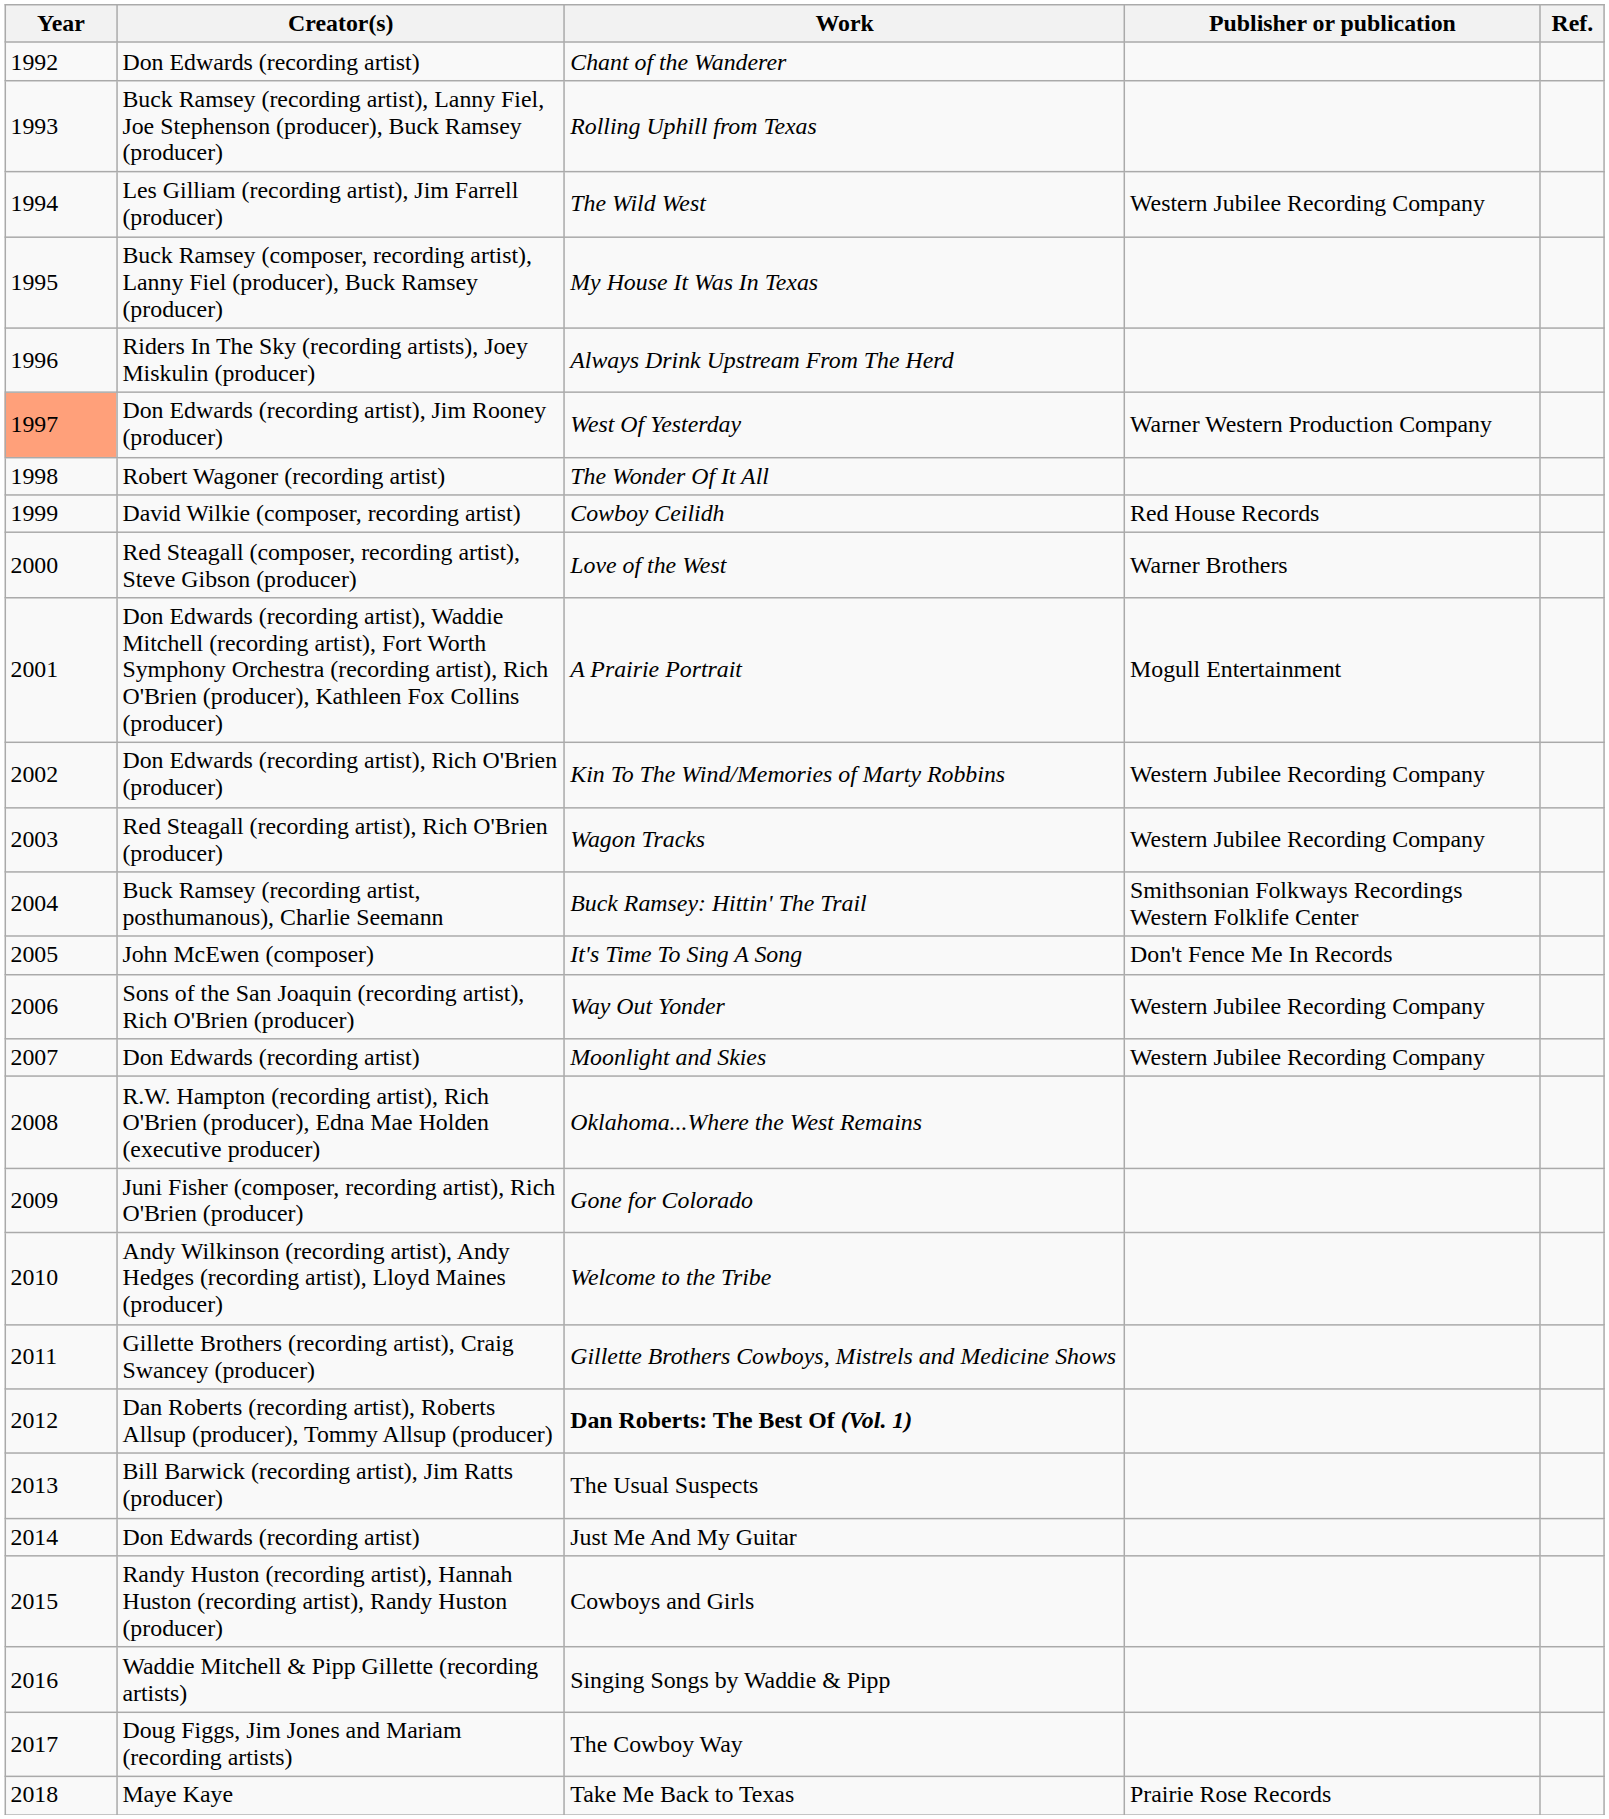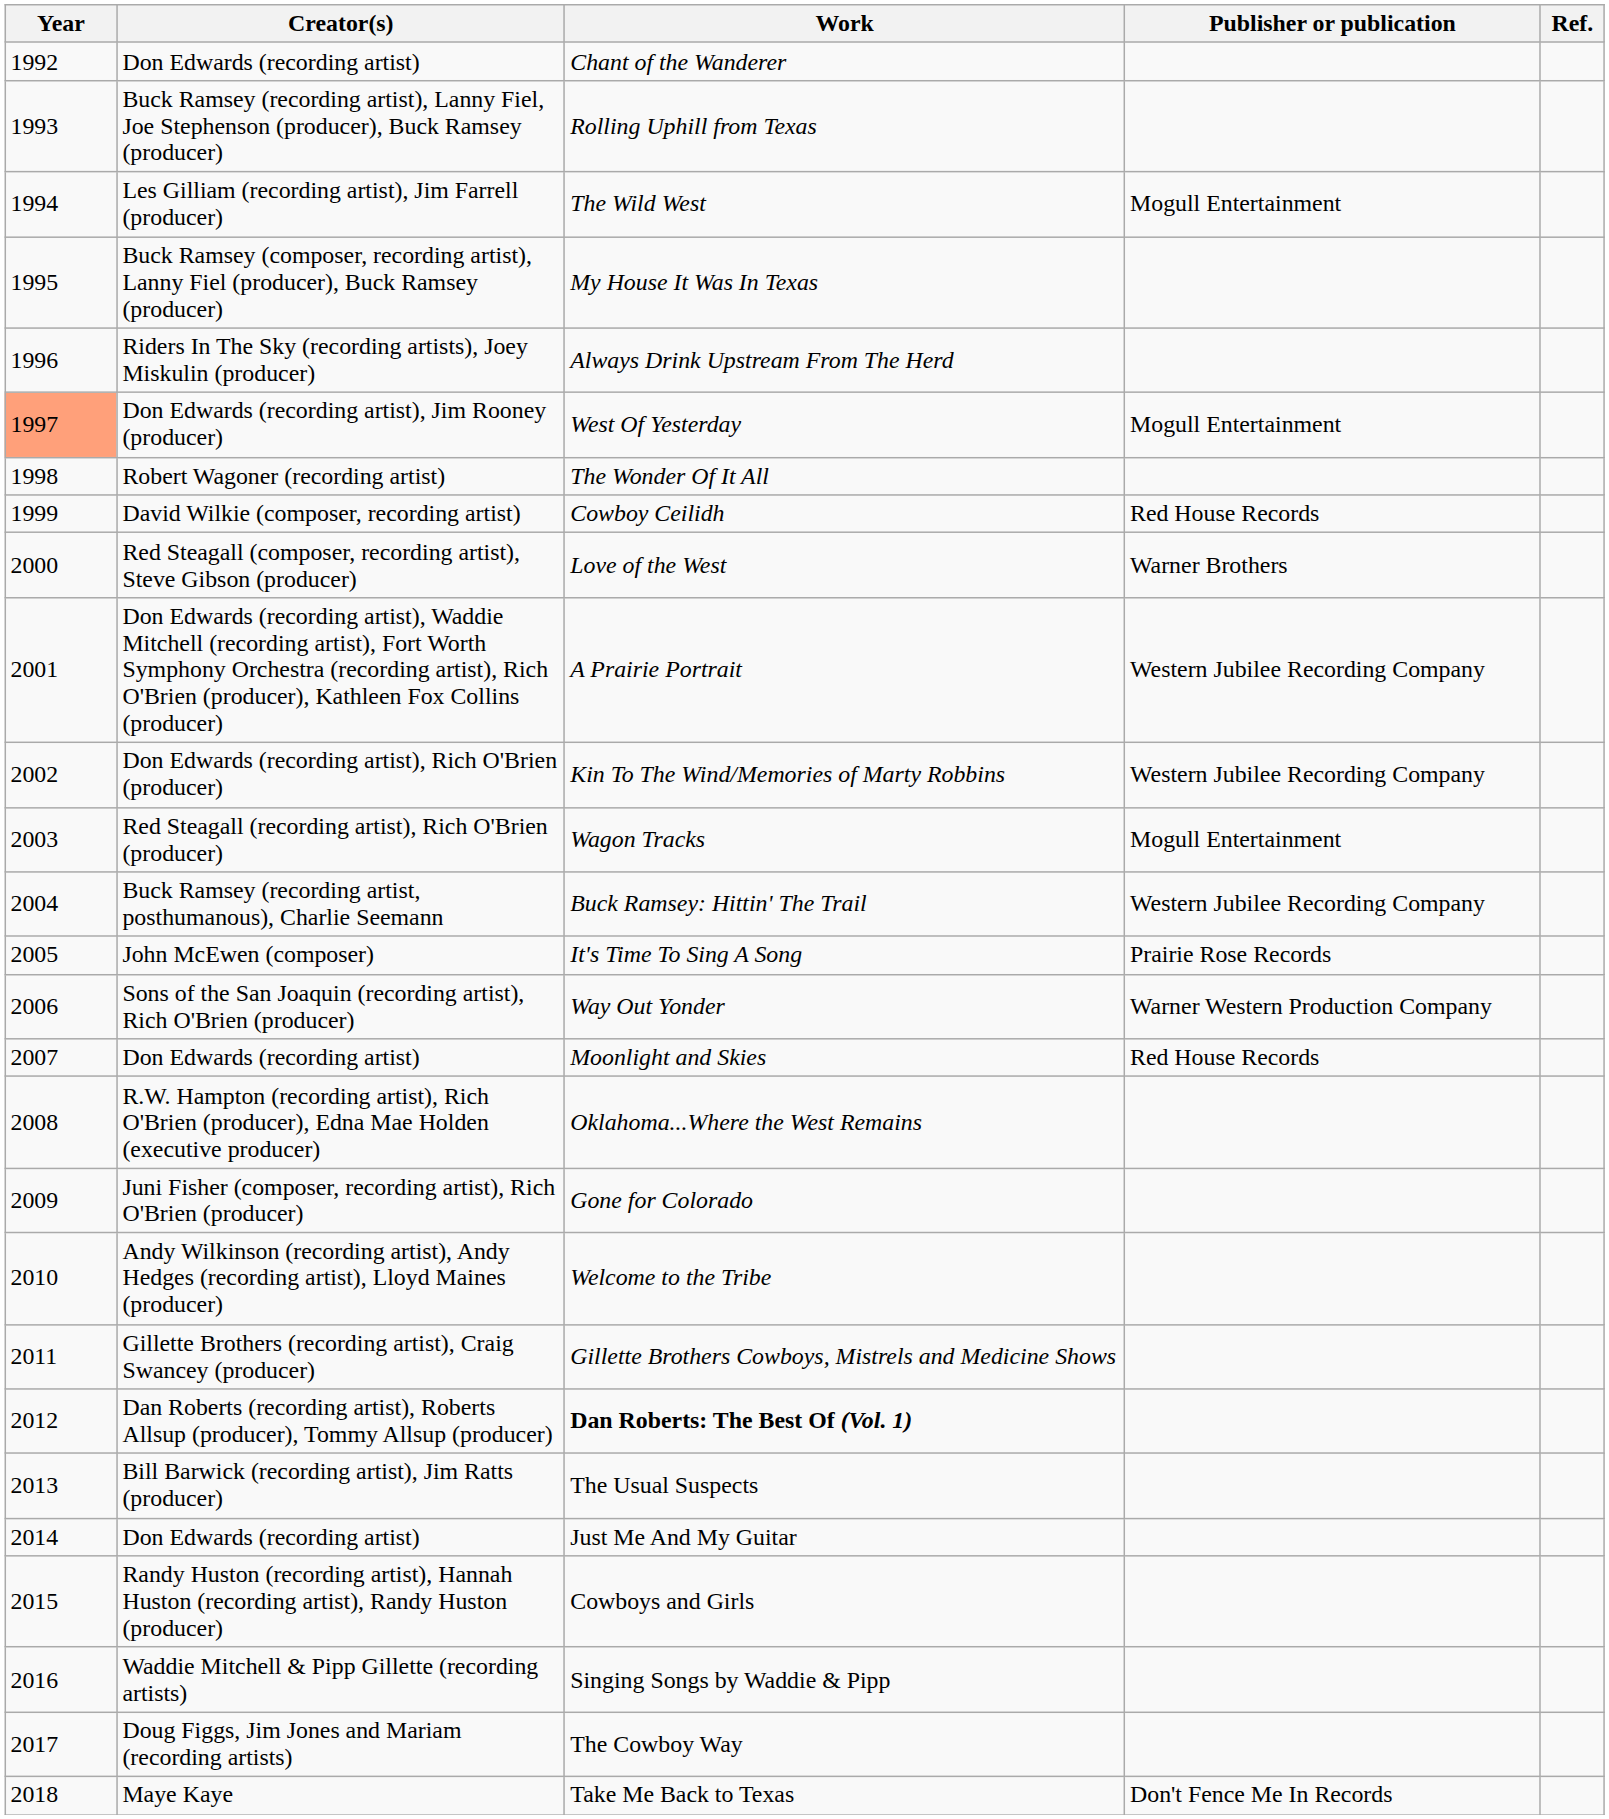 <table class="sortable wikitable" width="85%" cellpadding="5" style="margin: 1em auto 1em auto">
 <tr>
 <th width="7%" scope="col">Year</th>
 <th width="28%" scope="col">Creator(s)</th>
 <th width="35%" scope="col">Work</th>
 <th width="26%" scope="col">Publisher or publication</th>
 <th width="4%" scope="col" class="unsortable">Ref.</th>
 </tr>
 <tr>
 <td>1992</td>
 <td>Don Edwards (recording artist)</td>
 <td><em>Chant of the Wanderer</em></td>
 <td></td>
 <td></td>
 </tr>
 <tr>
 <td>1993</td>
 <td>Buck Ramsey (recording artist), Lanny Fiel, Joe Stephenson (producer), Buck Ramsey (producer)</td>
 <td><em>Rolling Uphill from Texas</em></td>
 <td></td>
 </tr>
 <tr>
 <td>1994</td>
 <td>Les Gilliam (recording artist), Jim Farrell (producer)</td>
 <td><em>The Wild West</em></td>
-<td>Western Jubilee Recording Company</td>
+<td>Mogull Entertainment</td>
 <td></td>
 </tr>
 <tr>
 <td>1995</td>
 <td>Buck Ramsey (composer, recording artist), Lanny Fiel (producer), Buck Ramsey (producer)</td>
 <td><em>My House It Was In Texas</em></td>
 <td></td>
 <td></td>
 </tr>
 <tr>
 <td>1996</td>
 <td>Riders In The Sky (recording artists), Joey Miskulin (producer)</td>
 <td><em>Always Drink Upstream From The Herd</em></td>
 <td></td>
 <td></td>
 </tr>
 <tr>
 <td style="background: lightsalmon;">1997</td>
 <td>Don Edwards (recording artist), Jim Rooney (producer)</td>
 <td><em>West Of Yesterday</em></td>
-<td>Warner Western Production Company</td>
+<td>Mogull Entertainment</td>
 <td></td>
 </tr>
 <tr>
 <td>1998</td>
 <td>Robert Wagoner (recording artist)</td>
 <td><em>The Wonder Of It All</em></td>
 <td></td>
 <td></td>
 </tr>
 <tr>
 <td>1999</td>
 <td>David Wilkie (composer, recording artist)</td>
 <td><em>Cowboy Ceilidh</em></td>
 <td>Red House Records</td>
 <td></td>
 </tr>
 <tr>
 <td>2000</td>
 <td>Red Steagall (composer, recording artist), Steve Gibson (producer)</td>
 <td><em>Love of the West</em></td>
 <td>Warner Brothers</td>
 <td></td>
 </tr>
 <tr>
 <td>2001</td>
 <td>Don Edwards (recording artist), Waddie Mitchell (recording artist), Fort Worth Symphony Orchestra (recording artist), Rich O'Brien (producer), Kathleen Fox Collins (producer)</td>
 <td><em>A Prairie Portrait</em></td>
-<td>Mogull Entertainment</td>
+<td>Western Jubilee Recording Company</td>
 <td></td>
 </tr>
 <tr>
 <td>2002</td>
 <td>Don Edwards (recording artist), Rich O'Brien (producer)</td>
 <td><em>Kin To The Wind/Memories of Marty Robbins</em></td>
 <td>Western Jubilee Recording Company</td>
 <td></td>
 </tr>
 <tr>
 <td>2003</td>
 <td>Red Steagall (recording artist), Rich O'Brien (producer)</td>
 <td><em>Wagon Tracks</em></td>
-<td>Western Jubilee Recording Company</td>
+<td>Mogull Entertainment</td>
 <td></td>
 </tr>
 <tr>
 <td>2004</td>
 <td>Buck Ramsey (recording artist, posthumanous), Charlie Seemann</td>
 <td><em>Buck Ramsey: Hittin' The Trail</em></td>
-<td>Smithsonian Folkways Recordings<br>Western Folklife Center</td>
+<td>Western Jubilee Recording Company</td>
 <td></td>
 </tr>
 <tr>
 <td>2005</td>
 <td>John McEwen (composer)</td>
 <td><em>It's Time To Sing A Song</em></td>
-<td>Don't Fence Me In Records</td>
+<td>Prairie Rose Records</td>
 <td></td>
 </tr>
 <tr>
 <td>2006</td>
 <td>Sons of the San Joaquin (recording artist), Rich O'Brien (producer)</td>
 <td><em>Way Out Yonder</em></td>
-<td>Western Jubilee Recording Company</td>
+<td>Warner Western Production Company</td>
 <td></td>
 </tr>
 <tr>
 <td>2007</td>
 <td>Don Edwards (recording artist)</td>
 <td><em>Moonlight and Skies</em></td>
-<td>Western Jubilee Recording Company</td>
+<td>Red House Records</td>
 <td></td>
 </tr>
 <tr>
 <td>2008</td>
 <td>R.W. Hampton (recording artist), Rich O'Brien (producer), Edna Mae Holden (executive producer)</td>
 <td><em>Oklahoma...Where the West Remains</em></td>
 <td></td>
 <td></td>
 </tr>
 <tr>
 <td>2009</td>
 <td>Juni Fisher (composer, recording artist), Rich O'Brien (producer)</td>
 <td><em>Gone for Colorado</em></td>
 <td></td>
 <td></td>
 </tr>
 <tr>
 <td>2010</td>
 <td>Andy Wilkinson (recording artist), Andy Hedges (recording artist), Lloyd Maines (producer)</td>
 <td><em>Welcome to the Tribe</em></td>
 <td></td>
 <td></td>
 </tr>
 <tr>
 <td>2011</td>
 <td>Gillette Brothers (recording artist), Craig Swancey (producer)</td>
 <td><em>Gillette Brothers Cowboys, Mistrels and Medicine Shows</em></td>
 <td></td>
 <td></td>
 </tr>
 <tr>
 <td>2012</td>
 <td>Dan Roberts (recording artist), Roberts Allsup (producer), Tommy Allsup (producer)</td>
 <td><strong>Dan Roberts: The Best Of<em> (Vol. 1)</td>
 <td></td>
 </tr>
 <tr>
 <td>2013</td>
 <td>Bill Barwick (recording artist), Jim Ratts (producer)</td>
 <td></em>The Usual Suspects<em></td>
 <td></td>
 <td></td>
 </tr>
 <tr>
 <td>2014</td>
 <td>Don Edwards (recording artist)</td>
 <td></em>Just Me And My Guitar<em></td>
 <td></td>
 <td></td>
 </tr>
 <tr>
 <td>2015</td>
 <td>Randy Huston (recording artist), Hannah Huston (recording artist), Randy Huston (producer)</td>
 <td></em>Cowboys and Girls<em></td>
 <td></td>
 <td></td>
 </tr>
 <tr>
 <td>2016</td>
 <td>Waddie Mitchell & Pipp Gillette (recording artists)</td>
 <td></em>Singing Songs by Waddie & Pipp<em></td>
 <td></td>
 <td></td>
 </tr>
 <tr>
 <td>2017</td>
 <td>Doug Figgs, Jim Jones and Mariam (recording artists)</td>
 <td></em>The Cowboy Way<em></td>
 <td></td>
 <td></td>
 </tr>
 <tr>
 <td>2018</td>
 <td>Maye Kaye</td>
 <td></em>Take Me Back to Texas<em></td>
-<td>Prairie Rose Records</td>
+<td>Don't Fence Me In Records</td>
 <td></td>
 </tr>
 </table>
